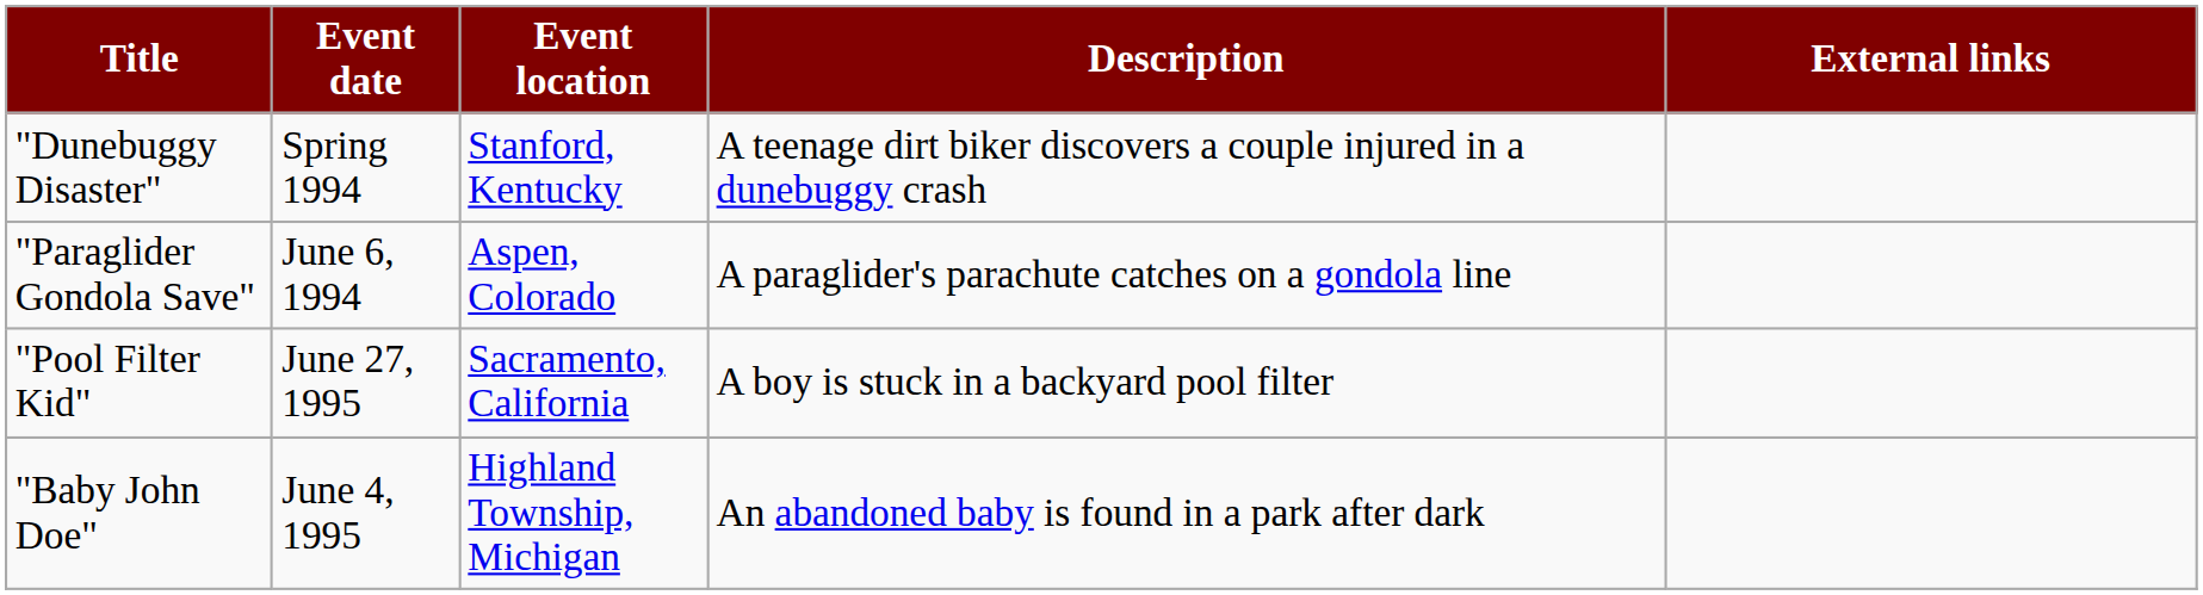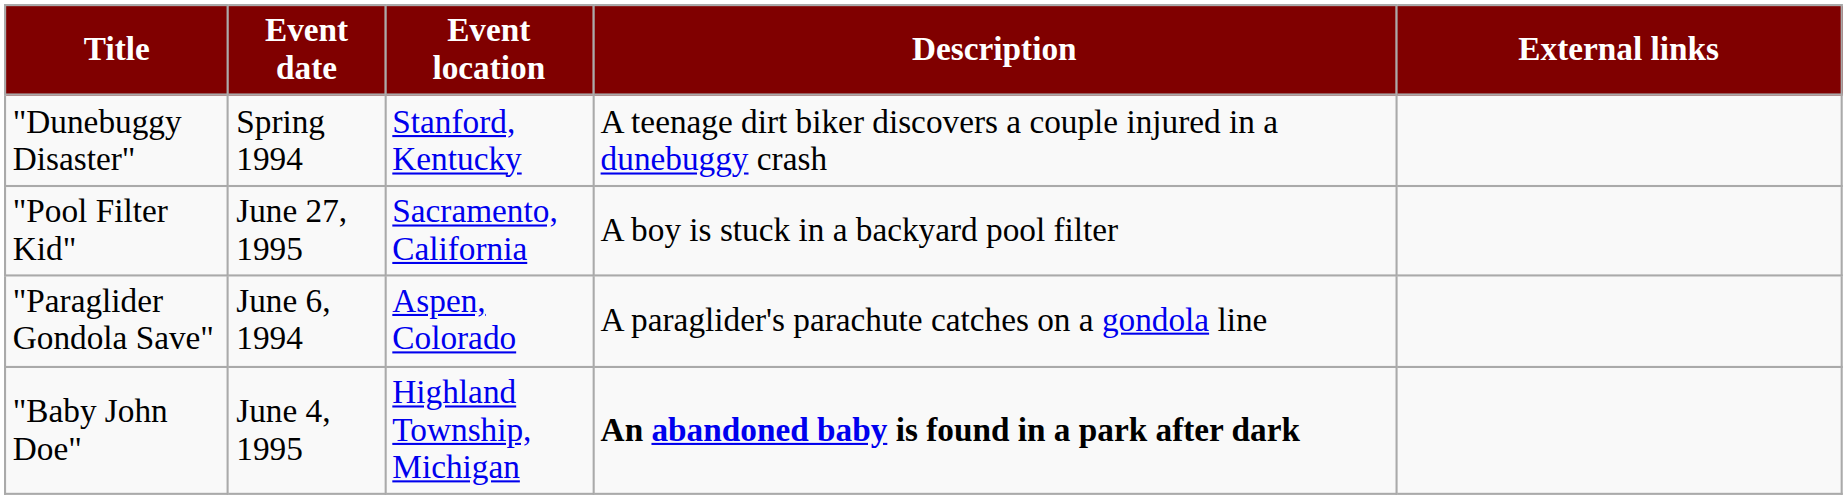 <table class="wikitable" style="width: 100%;">
 <tr>
 <th style="background: #800000; color: #FFFFFF; width: 10%;">Title</th>
 <th style="background: #800000; color: #FFFFFF; width: 7%;">Event date</th>
 <th style="background: #800000; color: #FFFFFF; width: 7%;">Event location</th>
 <th style="background: #800000; color: #FFFFFF; width: 36%;">Description</th>
 <th style="background: #800000; color: #FFFFFF; width: 20%;">External links</th>
 </tr>
 <tr>
 <td>"Dunebuggy Disaster"</td>
 <td>Spring 1994</td>
 <td><a href='#'>Stanford, Kentucky</a></td>
 <td>A teenage dirt biker discovers a couple injured in a <a href='#'>dunebuggy</a> crash</td>
 <td></td>
 </tr>
 <tr>
+<td>"Pool Filter Kid"</td>
+<td>June 27, 1995</td>
+<td><a href='#'>Sacramento, California</a></td>
+<td>A boy is stuck in a backyard pool filter</td>
+<td></td>
+</tr>
+<tr>
 <td>"Paraglider Gondola Save"</td>
 <td>June 6, 1994</td>
 <td><a href='#'>Aspen, Colorado</a></td>
 <td>A paraglider's parachute catches on a <a href='#'>gondola</a> line</td>
 <td></td>
 </tr>
 <tr>
-<td>"Pool Filter Kid"</td>
-<td>June 27, 1995</td>
-<td><a href='#'>Sacramento, California</a></td>
-<td>A boy is stuck in a backyard pool filter</td>
-<td></td>
-</tr>
-<tr>
 <td>"Baby John Doe"</td>
 <td>June 4, 1995</td>
 <td><a href='#'>Highland Township, Michigan</a></td>
-<td>An <a href='#'>abandoned baby</a> is found in a park after dark</td>
+<td><strong>An <a href='#'>abandoned baby</a> is found in a park after dark</strong></td>
 <td></td>
 </tr>
 </table>
